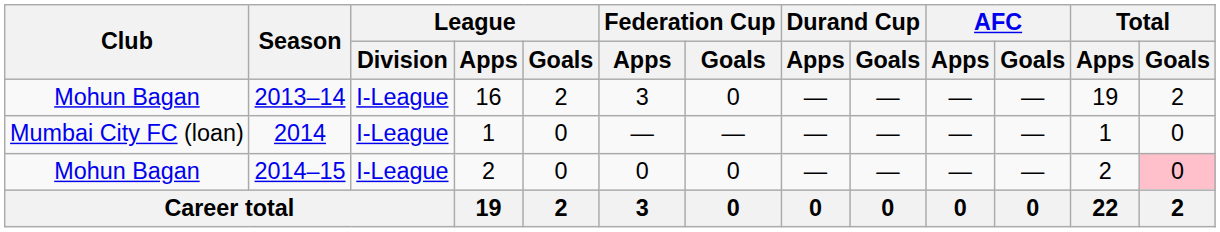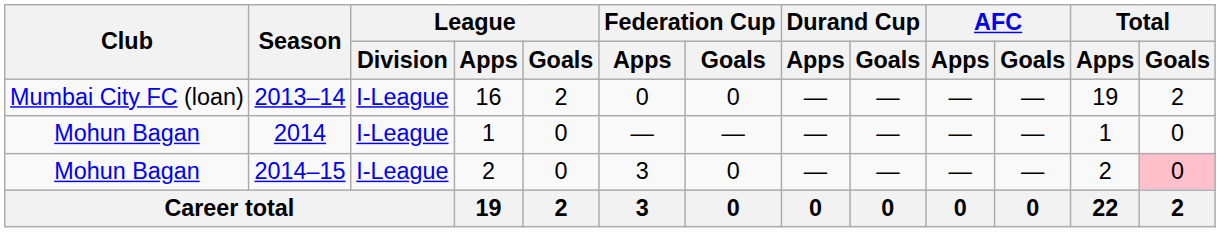 <table class="wikitable" style="text-align: center;">
 <tr>
 <th rowspan="2">Club</th>
 <th rowspan="2">Season</th>
 <th colspan="3">League</th>
 <th colspan="2">Federation Cup</th>
 <th colspan="2">Durand Cup</th>
 <th colspan="2"><a href='#'>AFC</a></th>
 <th colspan="2">Total</th>
 </tr>
 <tr>
 <th>Division</th>
 <th>Apps</th>
 <th>Goals</th>
 <th>Apps</th>
 <th>Goals</th>
 <th>Apps</th>
 <th>Goals</th>
 <th>Apps</th>
 <th>Goals</th>
 <th>Apps</th>
 <th>Goals</th>
 </tr>
 <tr>
-<td rowspan="1"><a href='#'>Mohun Bagan</a></td>
+<td rowspan="1"><a href='#'>Mumbai City FC</a> (loan)</td>
 <td><a href='#'>2013–14</a></td>
 <td><a href='#'>I-League</a></td>
 <td>16</td>
 <td>2</td>
-<td>3</td>
+<td>0</td>
 <td>0</td>
 <td>—</td>
 <td>—</td>
 <td>—</td>
 <td>—</td>
 <td>19</td>
 <td>2</td>
 </tr>
 <tr>
-<td rowspan="1"><a href='#'>Mumbai City FC</a> (loan)</td>
+<td rowspan="1"><a href='#'>Mohun Bagan</a></td>
 <td><a href='#'>2014</a></td>
 <td><a href='#'>I-League</a></td>
 <td>1</td>
 <td>0</td>
 <td>—</td>
 <td>—</td>
 <td>—</td>
 <td>—</td>
 <td>—</td>
 <td>—</td>
 <td>1</td>
 <td>0</td>
 </tr>
 <tr>
 <td rowspan="1"><a href='#'>Mohun Bagan</a></td>
 <td><a href='#'>2014–15</a></td>
 <td><a href='#'>I-League</a></td>
 <td>2</td>
 <td>0</td>
-<td>0</td>
+<td>3</td>
 <td>0</td>
 <td>—</td>
 <td>—</td>
 <td>—</td>
 <td>—</td>
 <td>2</td>
 <td style="background: pink;">0</td>
 </tr>
 <tr>
 <th colspan="3">Career total</th>
 <th>19</th>
 <th>2</th>
 <th>3</th>
 <th>0</th>
 <th>0</th>
 <th>0</th>
 <th>0</th>
 <th>0</th>
 <th>22</th>
 <th>2</th>
 </tr>
 </table>
